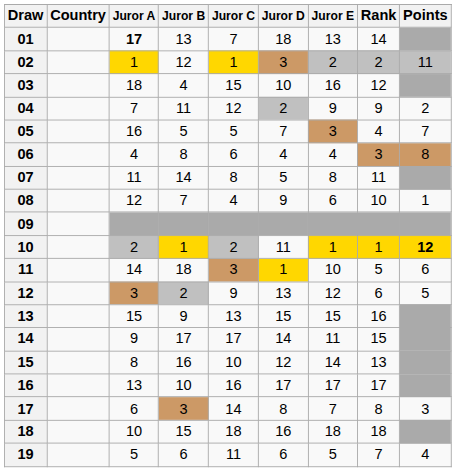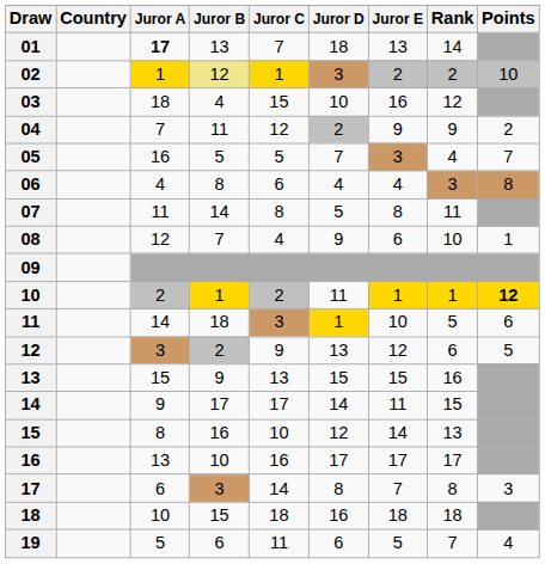 <table class="sortable wikitable collapsible plainrowheaders" style="text-align:center;">
 <tr>
 </tr>
 <tr>
 <th scope="col">Draw</th>
 <th scope="col">Country</th>
 <th scope="col"><small>Juror A</small></th>
 <th scope="col"><small>Juror B</small></th>
 <th scope="col"><small>Juror C</small></th>
 <th scope="col"><small>Juror D</small></th>
 <th scope="col"><small>Juror E</small></th>
 <th scope="col">Rank</th>
 <th scope="col">Points</th>
 </tr>
 <tr>
 <th scope="row" style="text-align:center;">01</th>
 <td style="text-align:left;"></td>
 <td><strong>17</strong></td>
 <td>13</td>
 <td>7</td>
 <td>18</td>
 <td>13</td>
 <td>14</td>
 <td style="background:#AAAAAA;"></td>
 </tr>
 <tr>
 <th scope="row" style="text-align:center;">02</th>
 <td style="text-align:left;"></td>
 <td style="background:gold;">1</td>
-<td>12</td>
+<td style="background: khaki;">12</td>
 <td style="background:gold;">1</td>
 <td style="background:#CC9966;">3</td>
 <td style="background:silver;">2</td>
 <td style="background:silver;">2</td>
-<td style="background:silver;">11</td>
+<td style="background:silver;">10</td>
 </tr>
 <tr>
 <th scope="row" style="text-align:center;">03</th>
 <td style="text-align:left;"></td>
 <td>18</td>
 <td>4</td>
 <td>15</td>
 <td>10</td>
 <td>16</td>
 <td>12</td>
 <td style="background:#AAAAAA;"></td>
 </tr>
 <tr>
 <th scope="row" style="text-align:center;">04</th>
 <td style="text-align:left;"></td>
 <td>7</td>
 <td>11</td>
 <td>12</td>
 <td style="background:silver;">2</td>
 <td>9</td>
 <td>9</td>
 <td>2</td>
 </tr>
 <tr>
 <th scope="row" style="text-align:center;">05</th>
 <td style="text-align:left;"></td>
 <td>16</td>
 <td>5</td>
 <td>5</td>
 <td>7</td>
 <td style="background:#CC9966;">3</td>
 <td>4</td>
 <td>7</td>
 </tr>
 <tr>
 <th scope="row" style="text-align:center;">06</th>
 <td style="text-align:left;"></td>
 <td>4</td>
 <td>8</td>
 <td>6</td>
 <td>4</td>
 <td>4</td>
 <td style="background:#CC9966;">3</td>
 <td style="background:#CC9966;">8</td>
 </tr>
 <tr>
 <th scope="row" style="text-align:center;">07</th>
 <td style="text-align:left;"></td>
 <td>11</td>
 <td>14</td>
 <td>8</td>
 <td>5</td>
 <td>8</td>
 <td>11</td>
 <td style="background:#AAAAAA;"></td>
 </tr>
 <tr>
 <th scope="row" style="text-align:center;">08</th>
 <td style="text-align:left;"></td>
 <td>12</td>
 <td>7</td>
 <td>4</td>
 <td>9</td>
 <td>6</td>
 <td>10</td>
 <td>1</td>
 </tr>
 <tr class="sortbottom">
 <th scope="row" style="text-align:center;">09</th>
 <td style="text-align:left;"></td>
 <td style="background:#AAAAAA;"></td>
 <td style="background:#AAAAAA;"></td>
 <td style="background:#AAAAAA;"></td>
 <td style="background:#AAAAAA;"></td>
 <td style="background:#AAAAAA;"></td>
 <td style="background:#AAAAAA;"></td>
 <td style="background:#AAAAAA;"></td>
 </tr>
 <tr>
 <th scope="row" style="text-align:center;">10</th>
 <td style="text-align:left;"></td>
 <td style="background:silver;">2</td>
 <td style="background:gold;">1</td>
 <td style="background:silver;">2</td>
 <td>11</td>
 <td style="background:gold;">1</td>
 <td style="background:gold;">1</td>
 <td style="background:gold;"><strong>12</strong></td>
 </tr>
 <tr>
 <th scope="row" style="text-align:center;">11</th>
 <td style="text-align:left;"></td>
 <td>14</td>
 <td>18</td>
 <td style="background:#CC9966;">3</td>
 <td style="background:gold;">1</td>
 <td>10</td>
 <td>5</td>
 <td>6</td>
 </tr>
 <tr>
 <th scope="row" style="text-align:center;">12</th>
 <td style="text-align:left;"></td>
 <td style="background:#CC9966;">3</td>
 <td style="background:silver;">2</td>
 <td>9</td>
 <td>13</td>
 <td>12</td>
 <td>6</td>
 <td>5</td>
 </tr>
 <tr>
 <th scope="row" style="text-align:center;">13</th>
 <td style="text-align:left;"></td>
 <td>15</td>
 <td>9</td>
 <td>13</td>
 <td>15</td>
 <td>15</td>
 <td>16</td>
 <td style="background:#AAAAAA;"></td>
 </tr>
 <tr>
 <th scope="row" style="text-align:center;">14</th>
 <td style="text-align:left;"></td>
 <td>9</td>
 <td>17</td>
 <td>17</td>
 <td>14</td>
 <td>11</td>
 <td>15</td>
 <td style="background:#AAAAAA;"></td>
 </tr>
 <tr>
 <th scope="row" style="text-align:center;">15</th>
 <td style="text-align:left;"></td>
 <td>8</td>
 <td>16</td>
 <td>10</td>
 <td>12</td>
 <td>14</td>
 <td>13</td>
 <td style="background:#AAAAAA;"></td>
 </tr>
 <tr>
 <th scope="row" style="text-align:center;">16</th>
 <td style="text-align:left;"></td>
 <td>13</td>
 <td>10</td>
 <td>16</td>
 <td>17</td>
 <td>17</td>
 <td>17</td>
 <td style="background:#AAAAAA;"></td>
 </tr>
 <tr>
 <th scope="row" style="text-align:center;">17</th>
 <td style="text-align:left;"></td>
 <td>6</td>
 <td style="background:#CC9966;">3</td>
 <td>14</td>
 <td>8</td>
 <td>7</td>
 <td>8</td>
 <td>3</td>
 </tr>
 <tr>
 <th scope="row" style="text-align:center;">18</th>
 <td style="text-align:left;"></td>
 <td>10</td>
 <td>15</td>
 <td>18</td>
 <td>16</td>
 <td>18</td>
 <td>18</td>
 <td style="background:#AAAAAA;"></td>
 </tr>
 <tr>
 <th scope="row" style="text-align:center;">19</th>
 <td style="text-align:left;"></td>
 <td>5</td>
 <td>6</td>
 <td>11</td>
 <td>6</td>
 <td>5</td>
 <td>7</td>
 <td>4</td>
 </tr>
 </table>
